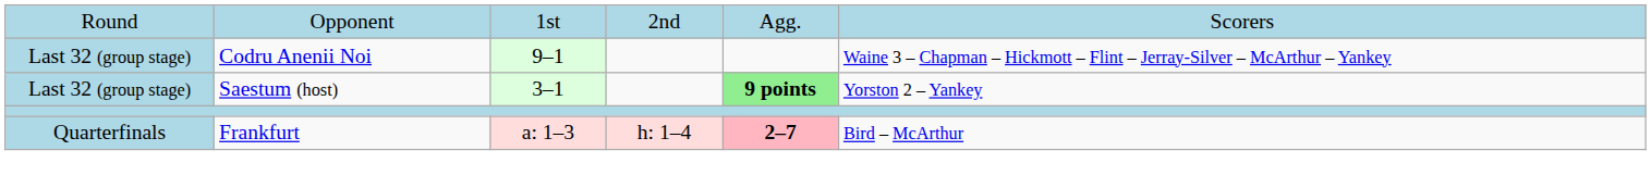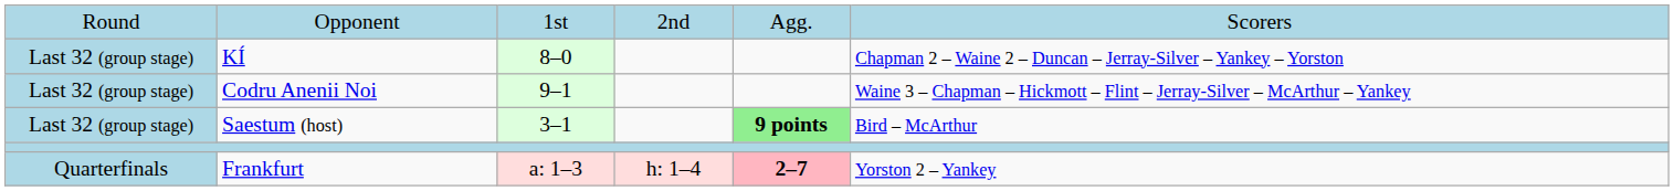 <table class="wikitable" style="text-align:center">
 <tr bgcolor=lightblue>
 <td width=150px>Round</td>
 <td width=200px>Opponent</td>
 <td width=80px>1st</td>
 <td width=80px>2nd</td>
 <td width=80px>Agg.</td>
 <td width=600px>Scorers</td>
+</tr>
+<tr>
+<td bgcolor=lightblue>Last 32 <small>(group stage)</small></td>
+<td align=left> <a href='#'>KÍ</a></td>
+<td bgcolor="#ddffdd">8–0</td>
+<td></td>
+<td></td>
+<td align=left><small><a href='#'>Chapman</a> 2 – <a href='#'>Waine</a> 2 – <a href='#'>Duncan</a> – <a href='#'>Jerray-Silver</a> – <a href='#'>Yankey</a> – <a href='#'>Yorston</a></small></td>
 </tr>
 <tr>
 <td bgcolor=lightblue>Last 32 <small>(group stage)</small></td>
 <td align=left> <a href='#'>Codru Anenii Noi</a></td>
 <td bgcolor="#ddffdd">9–1</td>
 <td></td>
 <td></td>
 <td align=left><small><a href='#'>Waine</a> 3 – <a href='#'>Chapman</a> – <a href='#'>Hickmott</a> – <a href='#'>Flint</a> – <a href='#'>Jerray-Silver</a> – <a href='#'>McArthur</a> – <a href='#'>Yankey</a></small></td>
 </tr>
 <tr>
 <td bgcolor=lightblue>Last 32 <small>(group stage)</small></td>
 <td align=left> <a href='#'>Saestum</a> <small>(host)</small></td>
 <td bgcolor="#ddffdd">3–1</td>
 <td></td>
 <td bgcolor=lightgreen><strong>9 points</strong></td>
-<td align=left><small><a href='#'>Yorston</a> 2 – <a href='#'>Yankey</a></small></td>
+<td align=left><small><a href='#'>Bird</a> – <a href='#'>McArthur</a></small></td>
 </tr>
 <tr bgcolor=lightblue>
 <td colspan=6></td>
 </tr>
 <tr>
 <td bgcolor=lightblue>Quarterfinals</td>
 <td align=left> <a href='#'>Frankfurt</a></td>
 <td bgcolor="#ffdddd">a: 1–3</td>
 <td bgcolor="#ffdddd">h: 1–4</td>
 <td bgcolor=lightpink><strong>2–7</strong></td>
-<td align=left><small><a href='#'>Bird</a> – <a href='#'>McArthur</a></small></td>
+<td align=left><small><a href='#'>Yorston</a> 2 – <a href='#'>Yankey</a></small></td>
 </tr>
 </table>
